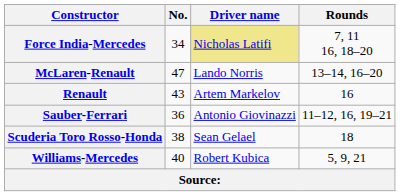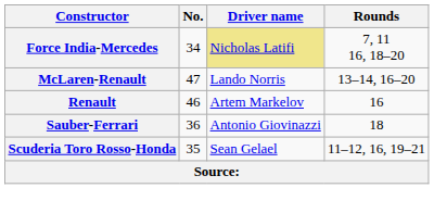 <table class="wikitable" style="font-size:85%">
 <tr>
 <th scope="col"><a href='#'>Constructor</a></th>
 <th>No.</th>
 <th scope="col"><a href='#'>Driver name</a></th>
 <th>Rounds</th>
 </tr>
 <tr>
 <th nowrap><a href='#'>Force India</a>-<a href='#'>Mercedes</a></th>
 <td align="center" nowrap>34</td>
 <td nowrap style="background: khaki;"> <a href='#'>Nicholas Latifi</a></td>
 <td align="center" nowrap>7, 11<br>16, 18–20</td>
 </tr>
 <tr>
 <th nowrap><a href='#'>McLaren</a>-<a href='#'>Renault</a></th>
 <td align="center" nowrap>47</td>
 <td nowrap> <a href='#'>Lando Norris</a></td>
 <td align="center" nowrap>13–14, 16–20</td>
 </tr>
 <tr>
 <th nowrap><a href='#'>Renault</a></th>
-<td align="center" nowrap>43</td>
+<td align="center" nowrap>46</td>
 <td nowrap> <a href='#'>Artem Markelov</a></td>
 <td align="center" nowrap>16</td>
 </tr>
 <tr>
 <th nowrap><a href='#'>Sauber</a>-<a href='#'>Ferrari</a></th>
 <td align="center" nowrap>36</td>
 <td nowrap> <a href='#'>Antonio Giovinazzi</a></td>
-<td align="center" nowrap>11–12, 16, 19–21</td>
+<td align="center" nowrap>18</td>
 </tr>
 <tr>
 <th nowrap><a href='#'>Scuderia Toro Rosso</a>-<a href='#'>Honda</a></th>
-<td align="center" nowrap>38</td>
+<td align="center" nowrap>35</td>
 <td nowrap> <a href='#'>Sean Gelael</a></td>
-<td align="center" nowrap>18</td>
-</tr>
-<tr>
-<th nowrap><a href='#'>Williams</a>-<a href='#'>Mercedes</a></th>
-<td align="center" nowrap>40</td>
-<td nowrap> <a href='#'>Robert Kubica</a></td>
-<td align="center" nowrap>5, 9, 21</td>
+<td align="center" nowrap>11–12, 16, 19–21</td>
 </tr>
 <tr>
 <th colspan=4>Source:</th>
 </tr>
 </table>
